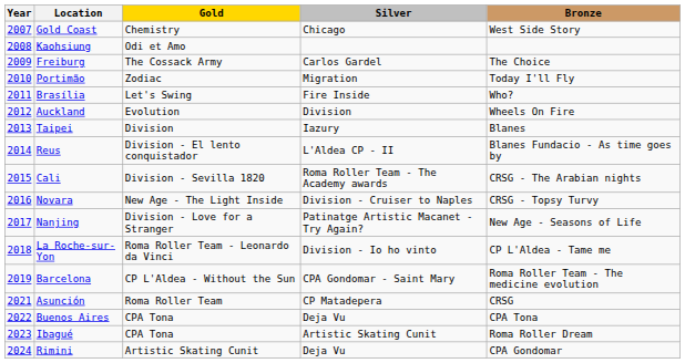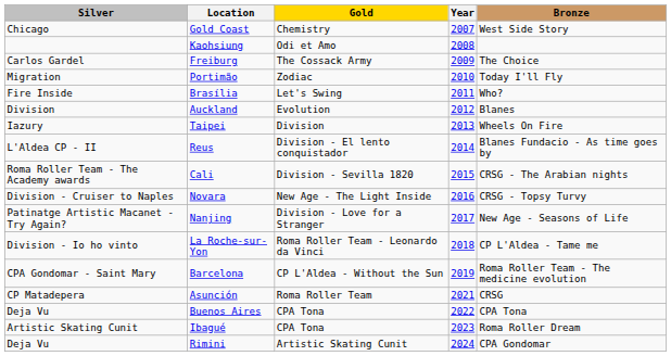 <table class="wikitable">
 <tr>
-<th>Year</th>
+<th style="background-color:silver;">Silver</th>
 <th>Location</th>
 <th style="background-color:gold;">Gold</th>
-<th style="background-color:silver;">Silver</th>
+<th>Year</th>
 <th style="background-color:#cc9966;">Bronze</th>
 </tr>
 <tr>
-<td><a href='#'>2007</a></td>
+<td> Chicago</td>
 <td> <a href='#'>Gold Coast</a></td>
 <td> Chemistry</td>
-<td> Chicago</td>
+<td><a href='#'>2007</a></td>
 <td> West Side Story</td>
 </tr>
 <tr>
-<td><a href='#'>2008</a></td>
+<td></td>
 <td> <a href='#'>Kaohsiung</a></td>
 <td> Odi et Amo</td>
-<td></td>
+<td><a href='#'>2008</a></td>
 <td></td>
 </tr>
 <tr>
-<td><a href='#'>2009</a></td>
+<td> Carlos Gardel</td>
 <td> <a href='#'>Freiburg</a></td>
 <td> The Cossack Army</td>
-<td> Carlos Gardel</td>
+<td><a href='#'>2009</a></td>
 <td> The Choice</td>
 </tr>
 <tr>
-<td><a href='#'>2010</a></td>
+<td> Migration</td>
 <td> <a href='#'>Portimão</a></td>
 <td> Zodiac</td>
-<td> Migration</td>
+<td><a href='#'>2010</a></td>
 <td> Today I'll Fly</td>
 </tr>
 <tr>
-<td><a href='#'>2011</a></td>
+<td> Fire Inside</td>
 <td> <a href='#'>Brasília</a></td>
 <td> Let's Swing</td>
-<td> Fire Inside</td>
+<td><a href='#'>2011</a></td>
 <td> Who?</td>
 </tr>
 <tr>
-<td><a href='#'>2012</a></td>
+<td> Division</td>
 <td> <a href='#'>Auckland</a></td>
 <td> Evolution</td>
+<td><a href='#'>2012</a></td>
+<td> Blanes</td>
+</tr>
+<tr>
+<td> Iazury</td>
+<td> <a href='#'>Taipei</a></td>
 <td> Division</td>
+<td><a href='#'>2013</a></td>
 <td> Wheels On Fire</td>
 </tr>
 <tr>
-<td><a href='#'>2013</a></td>
-<td> <a href='#'>Taipei</a></td>
-<td> Division</td>
-<td> Iazury</td>
-<td> Blanes</td>
-</tr>
-<tr>
-<td><a href='#'>2014</a></td>
+<td> L'Aldea CP - II</td>
 <td> <a href='#'>Reus</a></td>
 <td> Division - El lento conquistador</td>
-<td> L'Aldea CP - II</td>
+<td><a href='#'>2014</a></td>
 <td> Blanes Fundacio - As time goes by</td>
 </tr>
 <tr>
-<td><a href='#'>2015</a></td>
+<td> Roma Roller Team - The Academy awards</td>
 <td> <a href='#'>Cali</a></td>
 <td> Division - Sevilla 1820</td>
-<td> Roma Roller Team - The Academy awards</td>
+<td><a href='#'>2015</a></td>
 <td> CRSG - The Arabian nights</td>
 </tr>
 <tr>
-<td><a href='#'>2016</a></td>
+<td> Division - Cruiser to Naples</td>
 <td> <a href='#'>Novara</a></td>
 <td> New Age - The Light Inside</td>
-<td> Division - Cruiser to Naples</td>
+<td><a href='#'>2016</a></td>
 <td> CRSG - Topsy Turvy</td>
 </tr>
 <tr>
-<td><a href='#'>2017</a></td>
+<td> Patinatge Artistic Macanet - Try Again?</td>
 <td> <a href='#'>Nanjing</a></td>
 <td> Division - Love for a Stranger</td>
-<td> Patinatge Artistic Macanet - Try Again?</td>
+<td><a href='#'>2017</a></td>
 <td> New Age - Seasons of Life</td>
 </tr>
 <tr>
-<td><a href='#'>2018</a></td>
+<td> Division - Io ho vinto</td>
 <td> <a href='#'>La Roche-sur-Yon</a></td>
 <td> Roma Roller Team - Leonardo da Vinci</td>
-<td> Division - Io ho vinto</td>
+<td><a href='#'>2018</a></td>
 <td> CP L'Aldea - Tame me</td>
 </tr>
 <tr>
-<td><a href='#'>2019</a></td>
+<td> CPA Gondomar - Saint Mary</td>
 <td> <a href='#'>Barcelona</a></td>
 <td> CP L'Aldea - Without the Sun</td>
-<td> CPA Gondomar - Saint Mary</td>
+<td><a href='#'>2019</a></td>
 <td> Roma Roller Team - The medicine evolution</td>
 </tr>
 <tr>
-<td><a href='#'>2021</a></td>
+<td> CP Matadepera</td>
 <td> <a href='#'>Asunción</a></td>
 <td> Roma Roller Team</td>
-<td> CP Matadepera</td>
+<td><a href='#'>2021</a></td>
 <td> CRSG</td>
 </tr>
 <tr>
-<td><a href='#'>2022</a></td>
+<td> Deja Vu</td>
 <td> <a href='#'>Buenos Aires</a></td>
 <td> CPA Tona</td>
-<td> Deja Vu</td>
+<td><a href='#'>2022</a></td>
 <td> CPA Tona</td>
 </tr>
 <tr>
-<td><a href='#'>2023</a></td>
+<td> Artistic Skating Cunit</td>
 <td> <a href='#'>Ibagué</a></td>
 <td> CPA Tona</td>
-<td> Artistic Skating Cunit</td>
+<td><a href='#'>2023</a></td>
 <td> Roma Roller Dream</td>
 </tr>
 <tr>
-<td><a href='#'>2024</a></td>
+<td> Deja Vu</td>
 <td> <a href='#'>Rimini</a></td>
 <td> Artistic Skating Cunit</td>
-<td> Deja Vu</td>
+<td><a href='#'>2024</a></td>
 <td> CPA Gondomar</td>
 </tr>
 </table>
